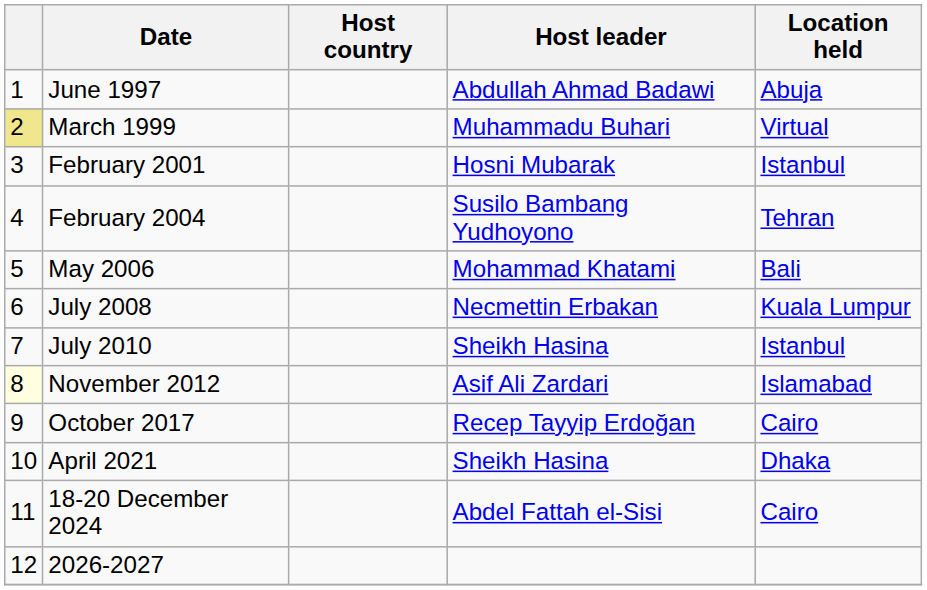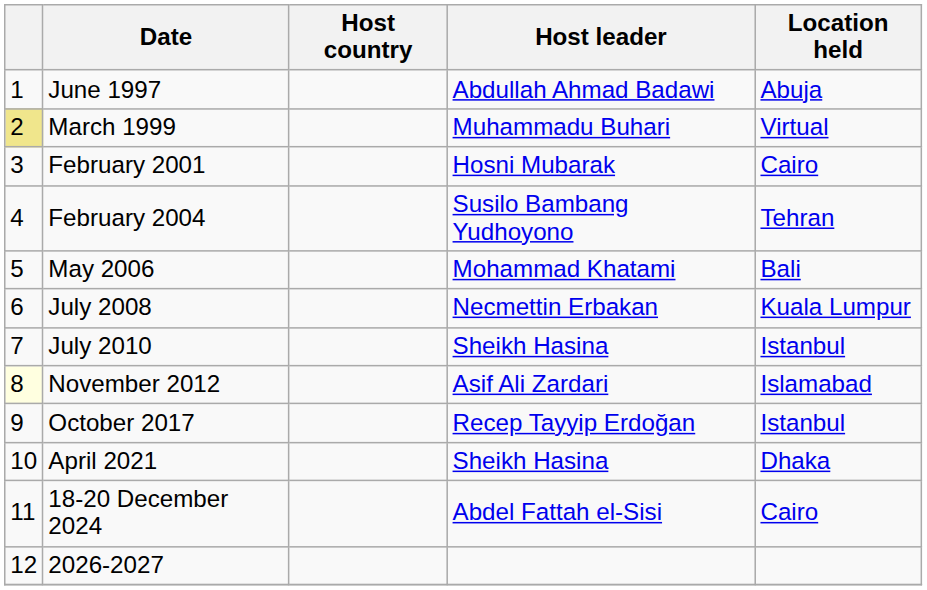 <table class="wikitable sortable" style="text-align:left">
 <tr>
 <th></th>
 <th>Date</th>
 <th>Host country</th>
 <th>Host leader</th>
 <th>Location held</th>
 </tr>
 <tr>
 <td>1</td>
 <td>June 1997</td>
 <td></td>
 <td><a href='#'>Abdullah Ahmad Badawi</a></td>
 <td><a href='#'>Abuja</a></td>
 </tr>
 <tr>
 <td style="background: khaki;">2</td>
 <td>March 1999</td>
 <td></td>
 <td><a href='#'>Muhammadu Buhari</a></td>
 <td><a href='#'>Virtual</a></td>
 </tr>
 <tr>
 <td>3</td>
 <td>February 2001</td>
 <td></td>
 <td><a href='#'>Hosni Mubarak</a></td>
-<td><a href='#'>Istanbul</a></td>
+<td><a href='#'>Cairo</a></td>
 </tr>
 <tr>
 <td>4</td>
 <td>February 2004</td>
 <td></td>
 <td><a href='#'>Susilo Bambang Yudhoyono</a></td>
 <td><a href='#'>Tehran</a></td>
 </tr>
 <tr>
 <td>5</td>
 <td>May 2006</td>
 <td></td>
 <td><a href='#'>Mohammad Khatami</a></td>
 <td><a href='#'>Bali</a></td>
 </tr>
 <tr>
 <td>6</td>
 <td>July 2008</td>
 <td></td>
 <td><a href='#'>Necmettin Erbakan</a></td>
 <td><a href='#'>Kuala Lumpur</a></td>
 </tr>
 <tr>
 <td>7</td>
 <td>July 2010</td>
 <td></td>
 <td><a href='#'>Sheikh Hasina</a></td>
 <td><a href='#'>Istanbul</a></td>
 </tr>
 <tr>
 <td style="background: lightyellow;">8</td>
 <td>November 2012</td>
 <td></td>
 <td><a href='#'>Asif Ali Zardari</a></td>
 <td><a href='#'>Islamabad</a></td>
 </tr>
 <tr>
 <td>9</td>
 <td>October 2017</td>
 <td></td>
 <td><a href='#'>Recep Tayyip Erdoğan</a></td>
-<td><a href='#'>Cairo</a></td>
+<td><a href='#'>Istanbul</a></td>
 </tr>
 <tr>
 <td>10</td>
 <td>April 2021</td>
 <td></td>
 <td><a href='#'>Sheikh Hasina</a></td>
 <td><a href='#'>Dhaka</a></td>
 </tr>
 <tr>
 <td>11</td>
 <td>18-20 December 2024</td>
 <td></td>
 <td><a href='#'>Abdel Fattah el-Sisi</a></td>
 <td><a href='#'>Cairo</a></td>
 </tr>
 <tr>
 <td>12</td>
 <td>2026-2027</td>
 <td></td>
 <td></td>
 <td></td>
 </tr>
 <tr>
 </tr>
 </table>
